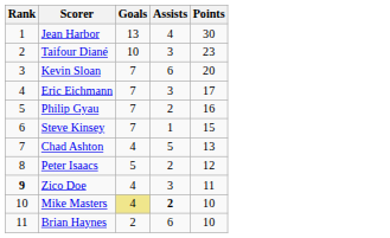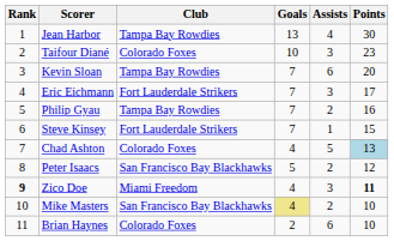 <table class="wikitable">
 <tr>
 <th>Rank</th>
 <th>Scorer</th>
+<th>Club</th>
 <th>Goals</th>
 <th>Assists</th>
 <th>Points</th>
 </tr>
 <tr>
 <td align=center>1</td>
 <td><a href='#'>Jean Harbor</a></td>
+<td><a href='#'>Tampa Bay Rowdies</a></td>
 <td align=center>13</td>
 <td align=center>4</td>
 <td align=center>30</td>
 </tr>
 <tr>
 <td align=center>2</td>
 <td><a href='#'>Taifour Diané</a></td>
+<td><a href='#'>Colorado Foxes</a></td>
 <td align=center>10</td>
 <td align=center>3</td>
 <td align=center>23</td>
 </tr>
 <tr>
 <td align=center>3</td>
 <td><a href='#'>Kevin Sloan</a></td>
+<td><a href='#'>Tampa Bay Rowdies</a></td>
 <td align=center>7</td>
 <td align=center>6</td>
 <td align=center>20</td>
 </tr>
 <tr>
 <td align=center>4</td>
 <td><a href='#'>Eric Eichmann</a></td>
+<td><a href='#'>Fort Lauderdale Strikers</a></td>
 <td align=center>7</td>
 <td align=center>3</td>
 <td align=center>17</td>
 </tr>
 <tr>
 <td align=center>5</td>
 <td><a href='#'>Philip Gyau</a></td>
+<td><a href='#'>Tampa Bay Rowdies</a></td>
 <td align=center>7</td>
 <td align=center>2</td>
 <td align=center>16</td>
 </tr>
 <tr>
 <td align=center>6</td>
 <td><a href='#'>Steve Kinsey</a></td>
+<td><a href='#'>Fort Lauderdale Strikers</a></td>
 <td align=center>7</td>
 <td align=center>1</td>
 <td align=center>15</td>
 </tr>
 <tr>
 <td align=center>7</td>
 <td><a href='#'>Chad Ashton</a></td>
+<td><a href='#'>Colorado Foxes</a></td>
 <td align=center>4</td>
 <td align=center>5</td>
-<td align=center>13</td>
+<td align=center style="background: lightblue;">13</td>
 </tr>
 <tr>
 <td align=center>8</td>
 <td><a href='#'>Peter Isaacs</a></td>
+<td><a href='#'>San Francisco Bay Blackhawks</a></td>
 <td align=center>5</td>
 <td align=center>2</td>
 <td align=center>12</td>
 </tr>
 <tr>
 <td align=center><strong>9</strong></td>
 <td><a href='#'>Zico Doe</a></td>
+<td><a href='#'>Miami Freedom</a></td>
 <td align=center>4</td>
 <td align=center>3</td>
-<td align=center>11</td>
+<td align=center><strong>11</strong></td>
 </tr>
 <tr>
 <td align=center>10</td>
 <td><a href='#'>Mike Masters</a></td>
+<td><a href='#'>San Francisco Bay Blackhawks</a></td>
 <td align=center style="background: khaki;">4</td>
-<td align=center><strong>2</strong></td>
+<td align=center>2</td>
 <td align=center>10</td>
 </tr>
 <tr>
 <td align=center>11</td>
 <td><a href='#'>Brian Haynes</a></td>
+<td><a href='#'>Colorado Foxes</a></td>
 <td align=center>2</td>
 <td align=center>6</td>
 <td align=center>10</td>
 </tr>
 </table>
